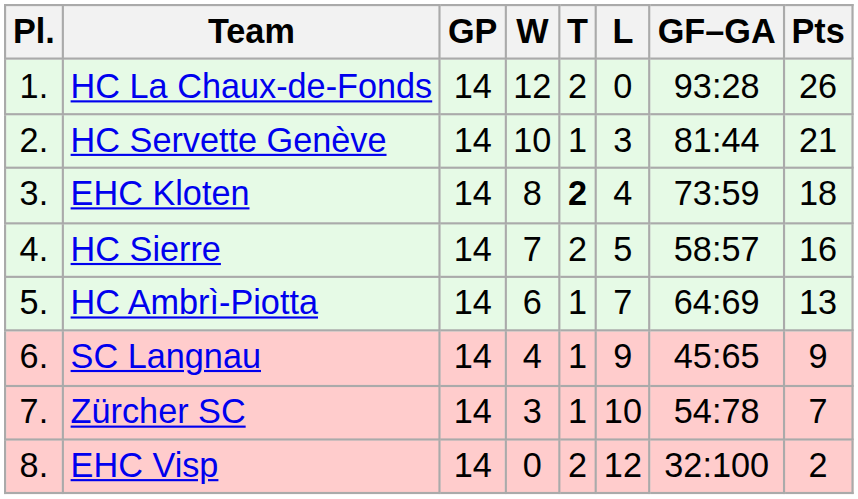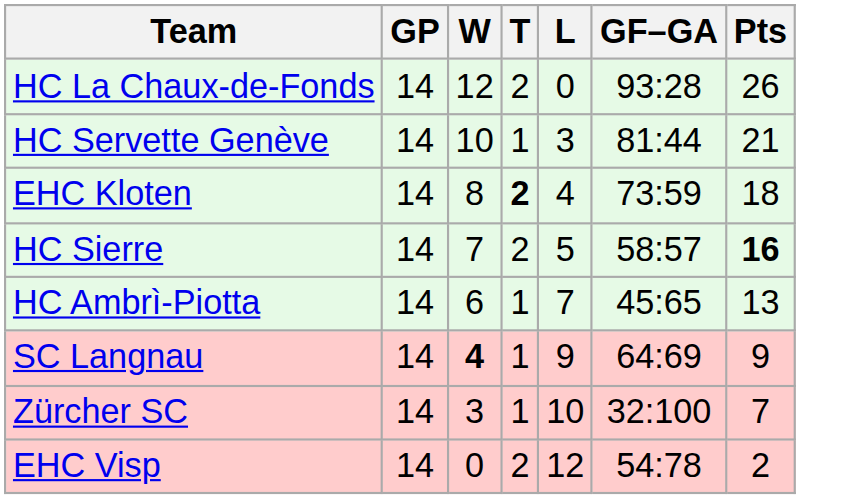 <table class="wikitable">
 <tr>
-<th>Pl.</th>
 <th>Team</th>
 <th>GP</th>
 <th>W</th>
 <th>T</th>
 <th>L</th>
 <th>GF–GA</th>
 <th>Pts</th>
 </tr>
 <tr align="center " bgcolor="#e6fae6">
-<td>1.</td>
 <td align="left"><a href='#'>HC La Chaux-de-Fonds</a></td>
 <td>14</td>
 <td>12</td>
 <td>2</td>
 <td>0</td>
 <td>93:28</td>
 <td>26</td>
 </tr>
 <tr align="center "  bgcolor="#e6fae6">
-<td>2.</td>
 <td align="left"><a href='#'>HC Servette Genève</a></td>
 <td>14</td>
 <td>10</td>
 <td>1</td>
 <td>3</td>
 <td>81:44</td>
 <td>21</td>
 </tr>
 <tr align="center "  bgcolor="#e6fae6">
-<td>3.</td>
 <td align="left"><a href='#'>EHC Kloten</a></td>
 <td>14</td>
 <td>8</td>
 <td><strong>2</strong></td>
 <td>4</td>
 <td>73:59</td>
 <td>18</td>
 </tr>
 <tr align="center "  bgcolor="#e6fae6">
-<td>4.</td>
 <td align="left"><a href='#'>HC Sierre</a></td>
 <td>14</td>
 <td>7</td>
 <td>2</td>
 <td>5</td>
 <td>58:57</td>
-<td>16</td>
+<td><strong>16</strong></td>
 </tr>
 <tr align="center " bgcolor="#e6fae6">
-<td>5.</td>
 <td align="left"><a href='#'>HC Ambrì-Piotta</a></td>
 <td>14</td>
 <td>6</td>
 <td>1</td>
 <td>7</td>
-<td>64:69</td>
+<td>45:65</td>
 <td>13</td>
 </tr>
 <tr align="center "  bgcolor="#ffcccc">
-<td>6.</td>
 <td align="left"><a href='#'>SC Langnau</a></td>
 <td>14</td>
-<td>4</td>
+<td><strong>4</strong></td>
 <td>1</td>
 <td>9</td>
-<td>45:65</td>
+<td>64:69</td>
 <td>9</td>
 </tr>
 <tr align="center "  bgcolor="#ffcccc">
-<td>7.</td>
 <td align="left"><a href='#'>Zürcher SC</a></td>
 <td>14</td>
 <td>3</td>
 <td>1</td>
 <td>10</td>
-<td>54:78</td>
+<td>32:100</td>
 <td>7</td>
 </tr>
 <tr align="center "  bgcolor="#ffcccc">
-<td>8.</td>
 <td align="left"><a href='#'>EHC Visp</a></td>
 <td>14</td>
 <td>0</td>
 <td>2</td>
 <td>12</td>
-<td>32:100</td>
+<td>54:78</td>
 <td>2</td>
 </tr>
 </table>
